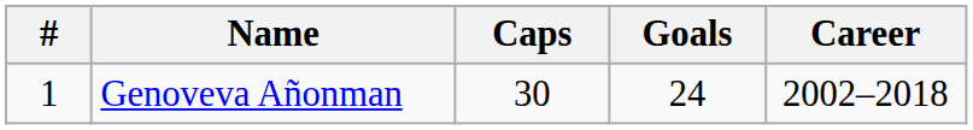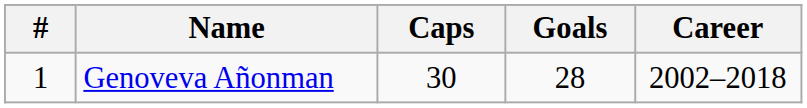 <table class="wikitable sortable" style="text-align:center">
 <tr>
 <th width=30>#</th>
 <th width=150>Name</th>
 <th width=60>Caps</th>
 <th width=60>Goals</th>
 <th width=80>Career</th>
 </tr>
 <tr>
 <td>1</td>
 <td style="text-align:left"><a href='#'>Genoveva Añonman</a></td>
 <td>30</td>
-<td>24</td>
+<td>28</td>
 <td>2002–2018<br></td>
 </tr>
 </table>
